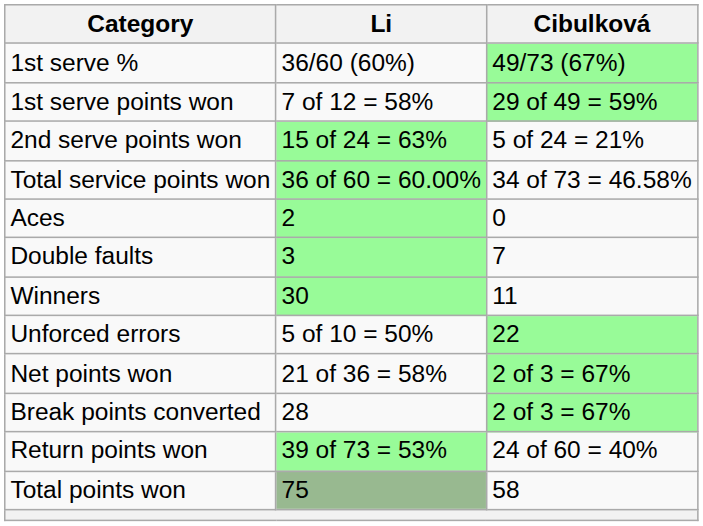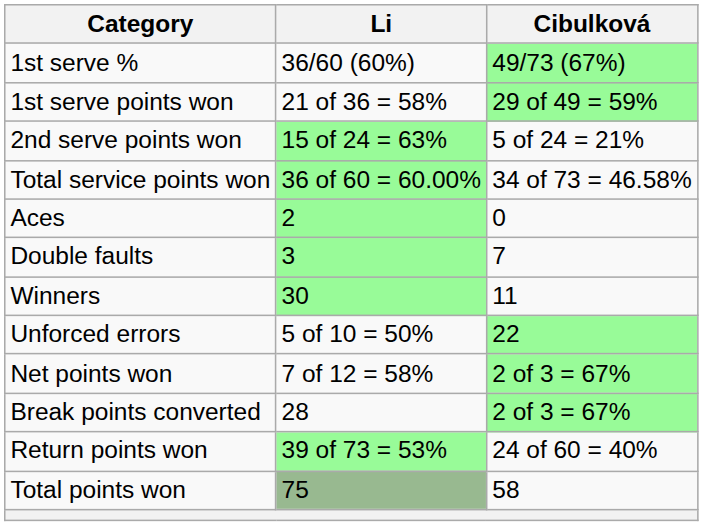 <table class="wikitable">
 <tr>
 <th>Category</th>
 <th> Li</th>
 <th> Cibulková</th>
 </tr>
 <tr>
 <td>1st serve %</td>
 <td>36/60 (60%)</td>
 <td bgcolor=98FB98>49/73 (67%)</td>
 </tr>
 <tr>
 <td>1st serve points won</td>
-<td>7 of 12 = 58%</td>
+<td>21 of 36 = 58%</td>
 <td bgcolor=98FB98>29 of 49 = 59%</td>
 </tr>
 <tr>
 <td>2nd serve points won</td>
 <td bgcolor=98FB98>15 of 24 = 63%</td>
 <td>5 of 24 = 21%</td>
 </tr>
 <tr>
 <td>Total service points won</td>
 <td bgcolor=98FB98>36 of 60 = 60.00%</td>
 <td>34 of 73 = 46.58%</td>
 </tr>
 <tr>
 <td>Aces</td>
 <td bgcolor=98FB98>2</td>
 <td>0</td>
 </tr>
 <tr>
 <td>Double faults</td>
 <td bgcolor=98FB98>3</td>
 <td>7</td>
 </tr>
 <tr>
 <td>Winners</td>
 <td bgcolor=98FB98>30</td>
 <td>11</td>
 </tr>
 <tr>
 <td>Unforced errors</td>
 <td>5 of 10 = 50%</td>
 <td bgcolor=98FB98>22</td>
 </tr>
 <tr>
 <td>Net points won</td>
-<td>21 of 36 = 58%</td>
+<td>7 of 12 = 58%</td>
 <td bgcolor=98FB98>2 of 3 = 67%</td>
 </tr>
 <tr>
 <td>Break points converted</td>
 <td>28</td>
 <td bgcolor=98FB98>2 of 3 = 67%</td>
 </tr>
 <tr>
 <td>Return points won</td>
 <td bgcolor=98FB98>39 of 73 = 53%</td>
 <td>24 of 60 = 40%</td>
 </tr>
 <tr>
 <td>Total points won</td>
 <td bgcolor=98FB989>75</td>
 <td>58</td>
 </tr>
 <tr>
 <th colspan=3></th>
 </tr>
 </table>
